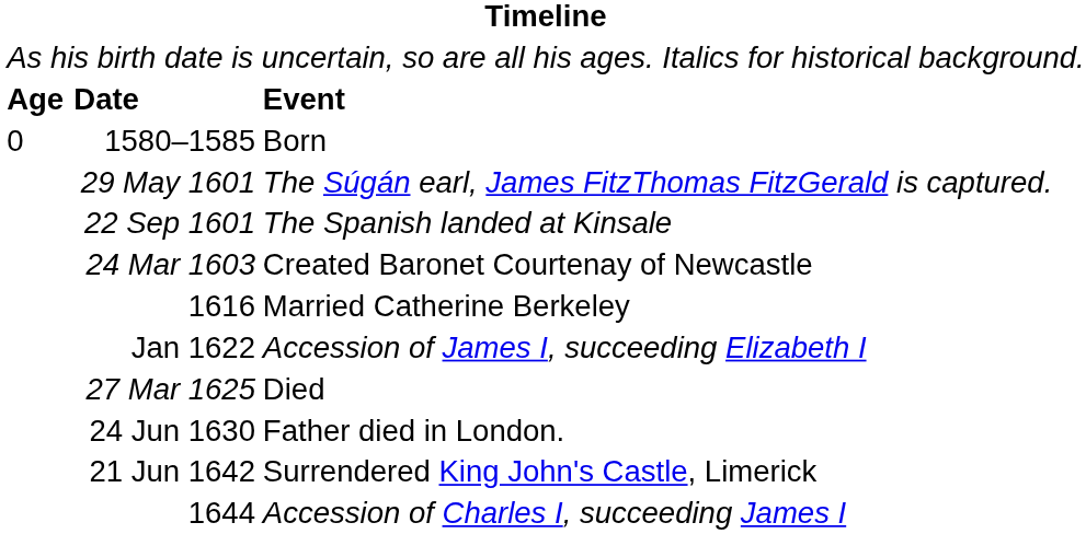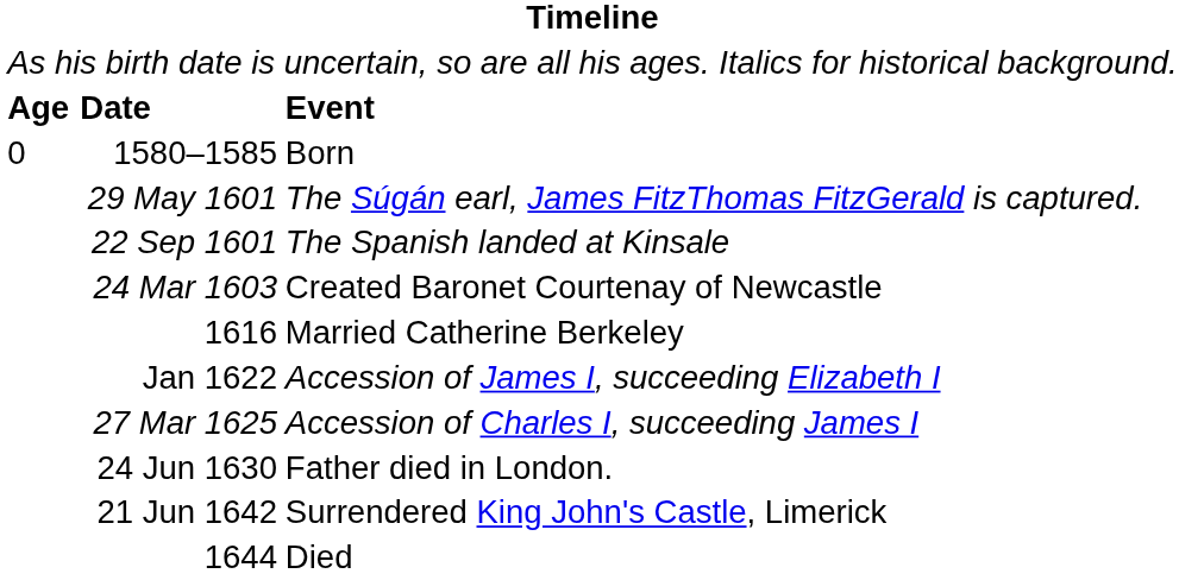 <table>
 <tr>
 <th colspan=3>Timeline</th>
 </tr>
 <tr>
 <td colspan=3><em>As his birth date is uncertain, so are all his ages. Italics for historical background.</em></td>
 </tr>
 <tr>
 <th align=left>Age</th>
 <th align=left>Date</th>
 <th align=left>Event</th>
 </tr>
 <tr>
 <td>0</td>
 <td align=right>1580–1585</td>
 <td>Born</td>
 </tr>
 <tr>
 <td></td>
 <td align=right><em>29 May 1601</em></td>
 <td><em>The <a href='#'>Súgán</a> earl, <a href='#'>James FitzThomas FitzGerald</a> is captured.</em></td>
 </tr>
 <tr>
 <td></td>
 <td align=right><em>22 Sep 1601</em></td>
 <td><em>The Spanish landed at Kinsale</em></td>
 </tr>
 <tr>
 <td></td>
 <td align=right><em>24 Mar 1603</em></td>
 <td>Created Baronet Courtenay of Newcastle</td>
 </tr>
 <tr>
 <td></td>
 <td align=right>1616</td>
 <td>Married Catherine Berkeley</td>
 </tr>
 <tr>
 <td></td>
 <td align=right>Jan 1622</td>
 <td><em>Accession of <a href='#'>James I</a>, succeeding <a href='#'>Elizabeth I</a></em></td>
 </tr>
 <tr>
 <td></td>
 <td align=right><em>27 Mar 1625</em></td>
-<td>Died</td>
+<td><em>Accession of <a href='#'>Charles I</a>, succeeding <a href='#'>James I</a></em></td>
 </tr>
 <tr>
 <td></td>
 <td align=right>24 Jun 1630</td>
 <td>Father died in London.</td>
 </tr>
 <tr>
 <td></td>
 <td align=right>21 Jun 1642</td>
 <td>Surrendered <a href='#'>King John's Castle</a>, Limerick</td>
 </tr>
 <tr>
 <td></td>
 <td align=right>1644</td>
-<td><em>Accession of <a href='#'>Charles I</a>, succeeding <a href='#'>James I</a></em></td>
+<td>Died</td>
 </tr>
 </table>
